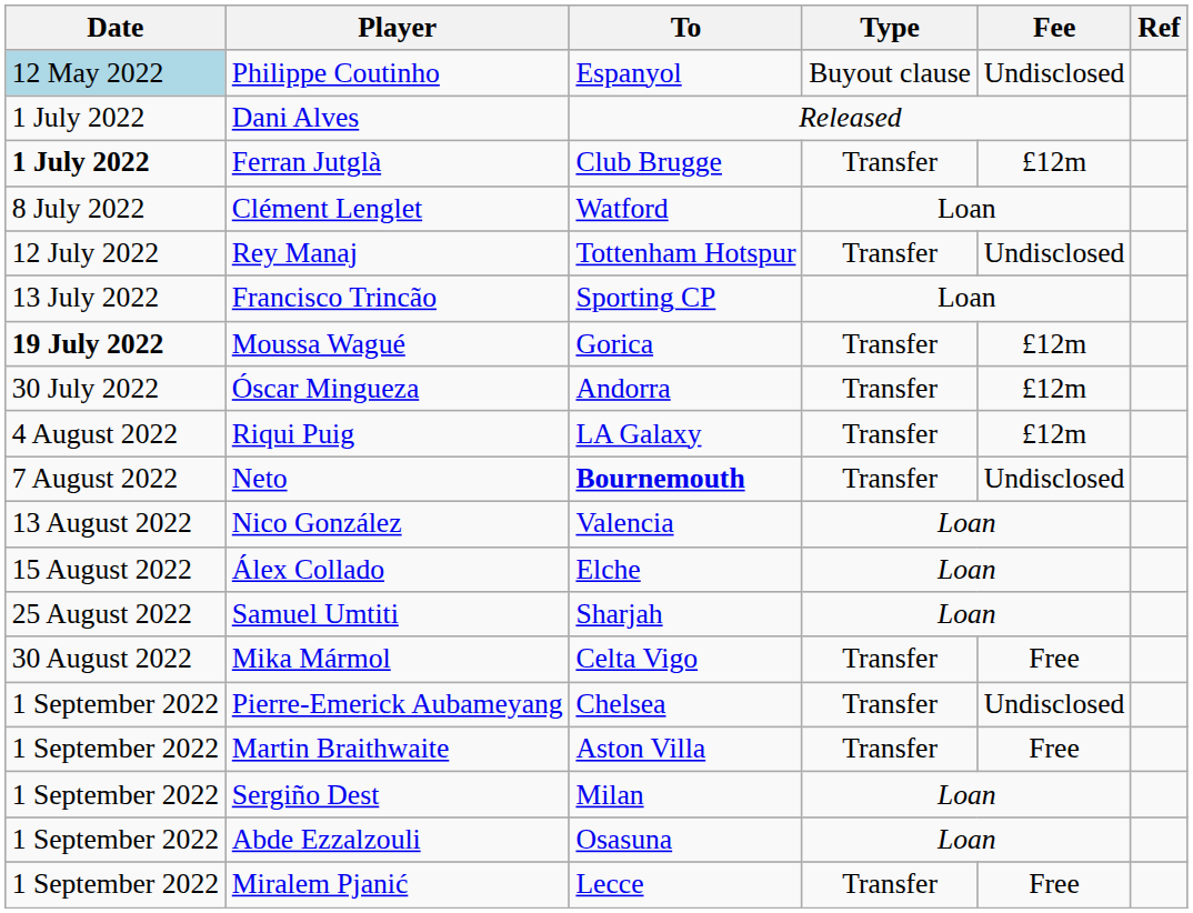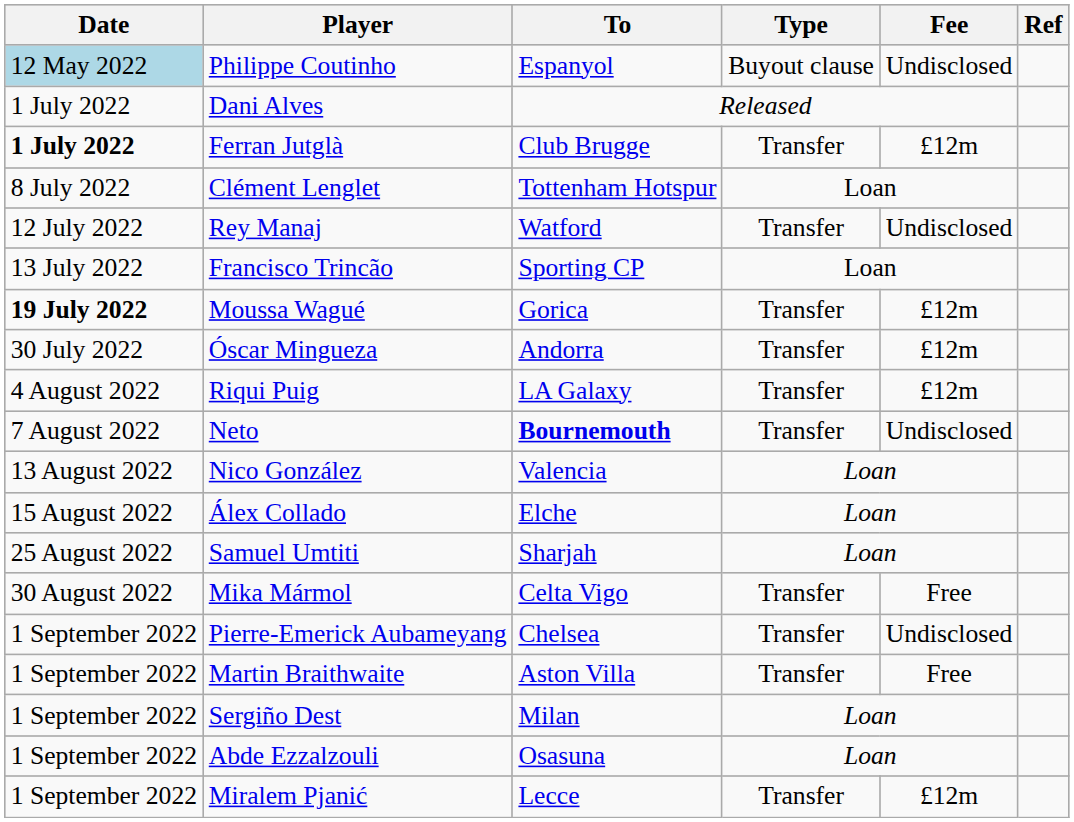 <table class="wikitable">
 <tr>
 <th>Date</th>
 <th>Player</th>
 <th>To</th>
 <th>Type</th>
 <th>Fee</th>
 <th>Ref</th>
 </tr>
 <tr>
 <td style="background: lightblue;">12 May 2022</td>
 <td> <a href='#'>Philippe Coutinho</a></td>
 <td><a href='#'>Espanyol</a></td>
 <td align=center>Buyout clause</td>
 <td align=center>Undisclosed</td>
 <td align=center></td>
 </tr>
 <tr>
 <td>1 July 2022</td>
 <td> <a href='#'>Dani Alves</a></td>
 <td colspan=3 align=center><em>Released</em></td>
 <td align=center></td>
 </tr>
 <tr>
 <td><strong>1 July 2022</strong></td>
 <td> <a href='#'>Ferran Jutglà</a></td>
 <td> <a href='#'>Club Brugge</a></td>
 <td align=center>Transfer</td>
 <td align=center>£12m</td>
 <td align=center></td>
 </tr>
 <tr>
 <td>8 July 2022</td>
 <td> <a href='#'>Clément Lenglet</a></td>
-<td> <a href='#'>Watford</a></td>
+<td> <a href='#'>Tottenham Hotspur</a></td>
 <td colspan="2" align=center>Loan</td>
 <td align=center></td>
 </tr>
 <tr>
 <td>12 July 2022</td>
 <td> <a href='#'>Rey Manaj</a></td>
-<td> <a href='#'>Tottenham Hotspur</a></td>
+<td> <a href='#'>Watford</a></td>
 <td align=center>Transfer</td>
 <td align=center>Undisclosed</td>
 <td align=center></td>
 </tr>
 <tr>
 <td>13 July 2022</td>
 <td> <a href='#'>Francisco Trincão</a></td>
 <td> <a href='#'>Sporting CP</a></td>
 <td colspan="2" align=center>Loan</td>
 <td align=center></td>
 </tr>
 <tr>
 <td><strong>19 July 2022</strong></td>
 <td> <a href='#'>Moussa Wagué</a></td>
 <td> <a href='#'>Gorica</a></td>
 <td align=center>Transfer</td>
 <td align=center>£12m</td>
 <td></td>
 </tr>
 <tr>
 <td>30 July 2022</td>
 <td> <a href='#'>Óscar Mingueza</a></td>
 <td><a href='#'>Andorra</a></td>
 <td align=center>Transfer</td>
 <td align=center>£12m</td>
 <td align=center></td>
 </tr>
 <tr>
 <td>4 August 2022</td>
 <td> <a href='#'>Riqui Puig</a></td>
 <td> <a href='#'>LA Galaxy</a></td>
 <td align=center>Transfer</td>
 <td align=center>£12m</td>
 <td align=center></td>
 </tr>
 <tr>
 <td>7 August 2022</td>
 <td> <a href='#'>Neto</a></td>
 <td><strong> <a href='#'>Bournemouth</a></strong></td>
 <td align=center>Transfer</td>
 <td align=center>Undisclosed</td>
 <td align=center></td>
 </tr>
 <tr>
 <td>13 August 2022</td>
 <td> <a href='#'>Nico González</a></td>
 <td><a href='#'>Valencia</a></td>
 <td colspan=2 align=center><em>Loan</em></td>
 <td align=center></td>
 </tr>
 <tr>
 <td>15 August 2022</td>
 <td> <a href='#'>Álex Collado</a></td>
 <td><a href='#'>Elche</a></td>
 <td colspan=2 align=center><em>Loan</em></td>
 <td align=center></td>
 </tr>
 <tr>
 <td>25 August 2022</td>
 <td> <a href='#'>Samuel Umtiti</a></td>
 <td> <a href='#'>Sharjah</a></td>
 <td colspan=2 align=center><em>Loan</em></td>
 <td align=center></td>
 </tr>
 <tr>
 <td>30 August 2022</td>
 <td> <a href='#'>Mika Mármol</a></td>
 <td> <a href='#'>Celta Vigo</a></td>
 <td align=center>Transfer</td>
 <td align=center>Free</td>
 <td align=center></td>
 </tr>
 <tr>
 <td>1 September 2022</td>
 <td> <a href='#'>Pierre-Emerick Aubameyang</a></td>
 <td> <a href='#'>Chelsea</a></td>
 <td align=center>Transfer</td>
 <td align=center>Undisclosed</td>
 <td align=center></td>
 </tr>
 <tr>
 <td>1 September 2022</td>
 <td> <a href='#'>Martin Braithwaite</a></td>
 <td> <a href='#'>Aston Villa</a></td>
 <td align=center>Transfer</td>
 <td align=center>Free</td>
 <td align=center></td>
 </tr>
 <tr>
 <td>1 September 2022</td>
 <td> <a href='#'>Sergiño Dest</a></td>
 <td> <a href='#'>Milan</a></td>
 <td colspan=2 align=center><em>Loan</em></td>
 <td align=center></td>
 </tr>
 <tr>
 <td>1 September 2022</td>
 <td> <a href='#'>Abde Ezzalzouli</a></td>
 <td><a href='#'>Osasuna</a></td>
 <td colspan=2 align=center><em>Loan</em></td>
 <td align=center></td>
 </tr>
 <tr>
 <td>1 September 2022</td>
 <td> <a href='#'>Miralem Pjanić</a></td>
 <td> <a href='#'>Lecce</a></td>
 <td align=center>Transfer</td>
-<td align=center>Free</td>
+<td align=center>£12m</td>
 <td align=center></td>
 </tr>
 </table>
